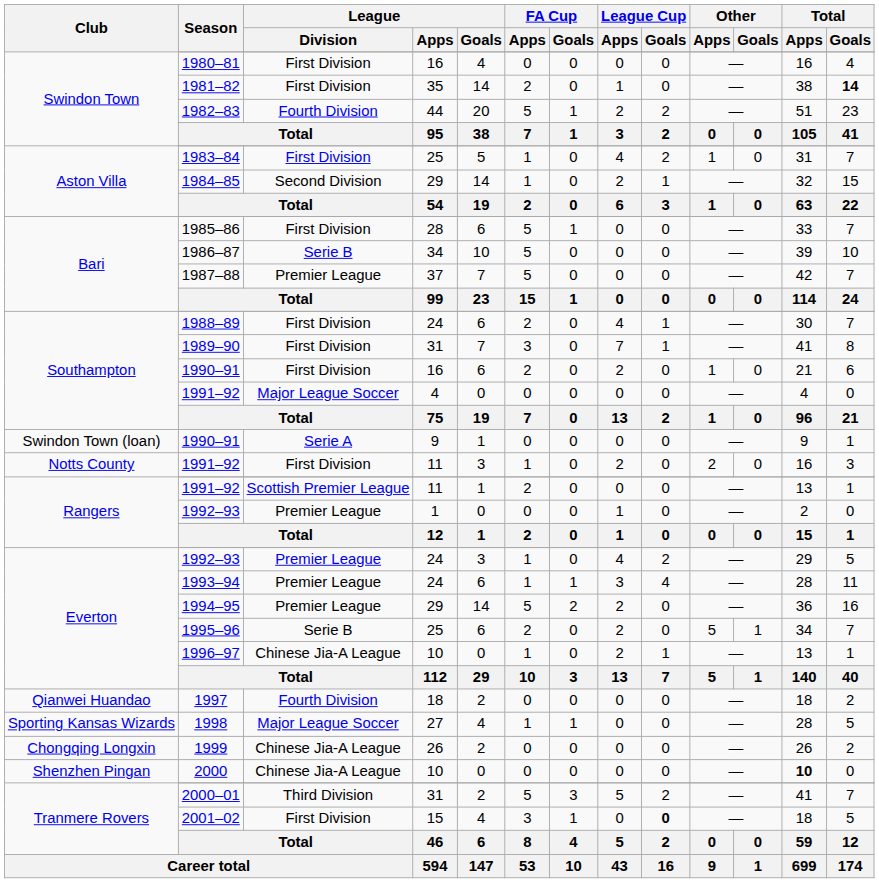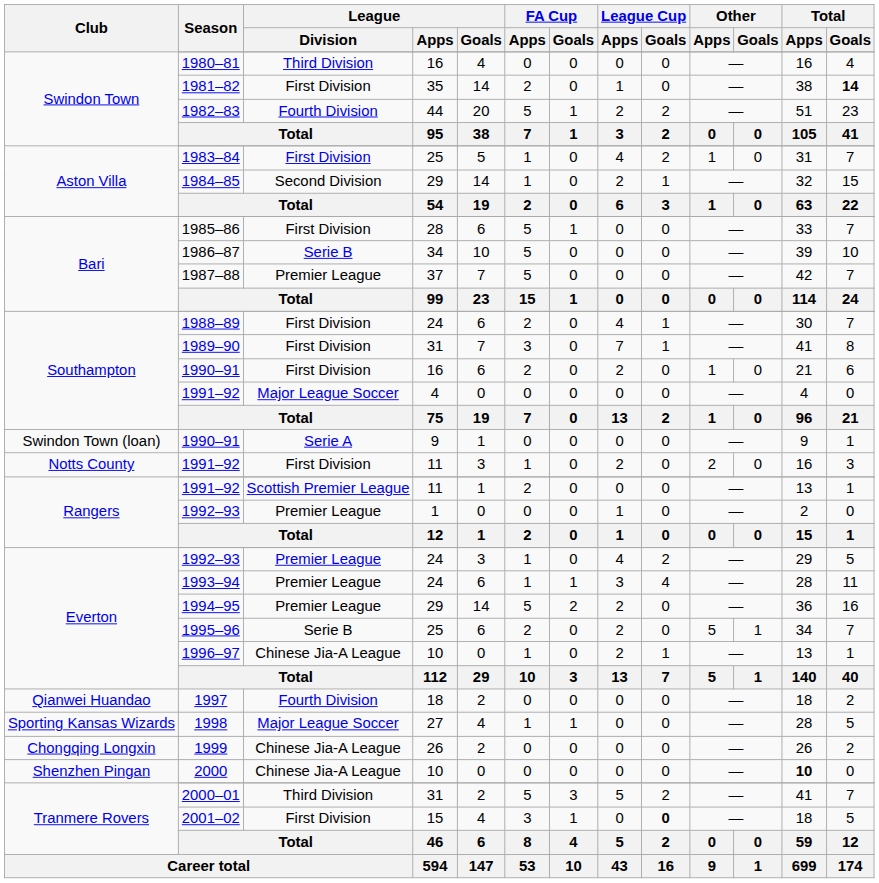 <table class=wikitable style=text-align:center>
 <tr>
 <th rowspan=2>Club</th>
 <th rowspan=2>Season</th>
 <th colspan=3>League</th>
 <th colspan=2><a href='#'>FA Cup</a></th>
 <th colspan=2><a href='#'>League Cup</a></th>
 <th colspan=2>Other</th>
 <th colspan=2>Total</th>
 </tr>
 <tr>
 <th>Division</th>
 <th>Apps</th>
 <th>Goals</th>
 <th>Apps</th>
 <th>Goals</th>
 <th>Apps</th>
 <th>Goals</th>
 <th>Apps</th>
 <th>Goals</th>
 <th>Apps</th>
 <th>Goals</th>
 </tr>
 <tr>
 <td rowspan=5><a href='#'>Swindon Town</a></td>
 </tr>
 <tr>
 <td><a href='#'>1980–81</a></td>
-<td>First Division</td>
+<td><a href='#'>Third Division</a></td>
 <td>16</td>
 <td>4</td>
 <td>0</td>
 <td>0</td>
 <td>0</td>
 <td>0</td>
 <td colspan=2>—</td>
 <td>16</td>
 <td>4</td>
 </tr>
 <tr>
 <td><a href='#'>1981–82</a></td>
 <td>First Division</td>
 <td>35</td>
 <td>14</td>
 <td>2</td>
 <td>0</td>
 <td>1</td>
 <td>0</td>
 <td colspan=2>—</td>
 <td>38</td>
 <td><strong>14</strong></td>
 </tr>
 <tr>
 <td><a href='#'>1982–83</a></td>
 <td><a href='#'>Fourth Division</a></td>
 <td>44</td>
 <td>20</td>
 <td>5</td>
 <td>1</td>
 <td>2</td>
 <td>2</td>
 <td colspan=2>—</td>
 <td>51</td>
 <td>23</td>
 </tr>
 <tr>
 <th colspan=2>Total</th>
 <th>95</th>
 <th>38</th>
 <th>7</th>
 <th>1</th>
 <th>3</th>
 <th>2</th>
 <th>0</th>
 <th>0</th>
 <th>105</th>
 <th>41</th>
 </tr>
 <tr>
 <td rowspan=4><a href='#'>Aston Villa</a></td>
 </tr>
 <tr>
 <td><a href='#'>1983–84</a></td>
 <td><a href='#'>First Division</a></td>
 <td>25</td>
 <td>5</td>
 <td>1</td>
 <td>0</td>
 <td>4</td>
 <td>2</td>
 <td>1</td>
 <td>0</td>
 <td>31</td>
 <td>7</td>
 </tr>
 <tr>
 <td><a href='#'>1984–85</a></td>
 <td>Second Division</td>
 <td>29</td>
 <td>14</td>
 <td>1</td>
 <td>0</td>
 <td>2</td>
 <td>1</td>
 <td colspan=2>—</td>
 <td>32</td>
 <td>15</td>
 </tr>
 <tr>
 <th colspan=2>Total</th>
 <th>54</th>
 <th>19</th>
 <th>2</th>
 <th>0</th>
 <th>6</th>
 <th>3</th>
 <th>1</th>
 <th>0</th>
 <th>63</th>
 <th>22</th>
 </tr>
 <tr>
 <td rowspan=5><a href='#'>Bari</a></td>
 </tr>
 <tr>
 <td>1985–86</td>
 <td>First Division</td>
 <td>28</td>
 <td>6</td>
 <td>5</td>
 <td>1</td>
 <td>0</td>
 <td>0</td>
 <td colspan=2>—</td>
 <td>33</td>
 <td>7</td>
 </tr>
 <tr>
 <td>1986–87</td>
 <td><a href='#'>Serie B</a></td>
 <td>34</td>
 <td>10</td>
 <td>5</td>
 <td>0</td>
 <td>0</td>
 <td>0</td>
 <td colspan=2>—</td>
 <td>39</td>
 <td>10</td>
 </tr>
 <tr>
 <td>1987–88</td>
 <td>Premier League</td>
 <td>37</td>
 <td>7</td>
 <td>5</td>
 <td>0</td>
 <td>0</td>
 <td>0</td>
 <td colspan=2>—</td>
 <td>42</td>
 <td>7</td>
 </tr>
 <tr>
 <th colspan=2>Total</th>
 <th>99</th>
 <th>23</th>
 <th>15</th>
 <th>1</th>
 <th>0</th>
 <th>0</th>
 <th>0</th>
 <th>0</th>
 <th>114</th>
 <th>24</th>
 </tr>
 <tr>
 <td rowspan=6><a href='#'>Southampton</a></td>
 </tr>
 <tr>
 <td><a href='#'>1988–89</a></td>
 <td>First Division</td>
 <td>24</td>
 <td>6</td>
 <td>2</td>
 <td>0</td>
 <td>4</td>
 <td>1</td>
 <td colspan=2>—</td>
 <td>30</td>
 <td>7</td>
 </tr>
 <tr>
 <td><a href='#'>1989–90</a></td>
 <td>First Division</td>
 <td>31</td>
 <td>7</td>
 <td>3</td>
 <td>0</td>
 <td>7</td>
 <td>1</td>
 <td colspan=2>—</td>
 <td>41</td>
 <td>8</td>
 </tr>
 <tr>
 <td><a href='#'>1990–91</a></td>
 <td>First Division</td>
 <td>16</td>
 <td>6</td>
 <td>2</td>
 <td>0</td>
 <td>2</td>
 <td>0</td>
 <td>1</td>
 <td>0</td>
 <td>21</td>
 <td>6</td>
 </tr>
 <tr>
 <td><a href='#'>1991–92</a></td>
 <td><a href='#'>Major League Soccer</a></td>
 <td>4</td>
 <td>0</td>
 <td>0</td>
 <td>0</td>
 <td>0</td>
 <td>0</td>
 <td colspan=2>—</td>
 <td>4</td>
 <td>0</td>
 </tr>
 <tr>
 <th colspan=2>Total</th>
 <th>75</th>
 <th>19</th>
 <th>7</th>
 <th>0</th>
 <th>13</th>
 <th>2</th>
 <th>1</th>
 <th>0</th>
 <th>96</th>
 <th>21</th>
 </tr>
 <tr>
 <td>Swindon Town (loan)</td>
 <td><a href='#'>1990–91</a></td>
 <td><a href='#'>Serie A</a></td>
 <td>9</td>
 <td>1</td>
 <td>0</td>
 <td>0</td>
 <td>0</td>
 <td>0</td>
 <td colspan=2>—</td>
 <td>9</td>
 <td>1</td>
 </tr>
 <tr>
 <td><a href='#'>Notts County</a></td>
 <td><a href='#'>1991–92</a></td>
 <td>First Division</td>
 <td>11</td>
 <td>3</td>
 <td>1</td>
 <td>0</td>
 <td>2</td>
 <td>0</td>
 <td>2</td>
 <td>0</td>
 <td>16</td>
 <td>3</td>
 </tr>
 <tr>
 <td rowspan=4><a href='#'>Rangers</a></td>
 </tr>
 <tr>
 <td><a href='#'>1991–92</a></td>
 <td><a href='#'>Scottish Premier League</a></td>
 <td>11</td>
 <td>1</td>
 <td>2</td>
 <td>0</td>
 <td>0</td>
 <td>0</td>
 <td colspan=2>—</td>
 <td>13</td>
 <td>1</td>
 </tr>
 <tr>
 <td><a href='#'>1992–93</a></td>
 <td>Premier League</td>
 <td>1</td>
 <td>0</td>
 <td>0</td>
 <td>0</td>
 <td>1</td>
 <td>0</td>
 <td colspan=2>—</td>
 <td>2</td>
 <td>0</td>
 </tr>
 <tr>
 <th colspan=2>Total</th>
 <th>12</th>
 <th>1</th>
 <th>2</th>
 <th>0</th>
 <th>1</th>
 <th>0</th>
 <th>0</th>
 <th>0</th>
 <th>15</th>
 <th>1</th>
 </tr>
 <tr>
 <td rowspan=7><a href='#'>Everton</a></td>
 </tr>
 <tr>
 <td><a href='#'>1992–93</a></td>
 <td><a href='#'>Premier League</a></td>
 <td>24</td>
 <td>3</td>
 <td>1</td>
 <td>0</td>
 <td>4</td>
 <td>2</td>
 <td colspan=2>—</td>
 <td>29</td>
 <td>5</td>
 </tr>
 <tr>
 <td><a href='#'>1993–94</a></td>
 <td>Premier League</td>
 <td>24</td>
 <td>6</td>
 <td>1</td>
 <td>1</td>
 <td>3</td>
 <td>4</td>
 <td colspan=2>—</td>
 <td>28</td>
 <td>11</td>
 </tr>
 <tr>
 <td><a href='#'>1994–95</a></td>
 <td>Premier League</td>
 <td>29</td>
 <td>14</td>
 <td>5</td>
 <td>2</td>
 <td>2</td>
 <td>0</td>
 <td colspan=2>—</td>
 <td>36</td>
 <td>16</td>
 </tr>
 <tr>
 <td><a href='#'>1995–96</a></td>
 <td>Serie B</td>
 <td>25</td>
 <td>6</td>
 <td>2</td>
 <td>0</td>
 <td>2</td>
 <td>0</td>
 <td>5</td>
 <td>1</td>
 <td>34</td>
 <td>7</td>
 </tr>
 <tr>
 <td><a href='#'>1996–97</a></td>
 <td>Chinese Jia-A League</td>
 <td>10</td>
 <td>0</td>
 <td>1</td>
 <td>0</td>
 <td>2</td>
 <td>1</td>
 <td colspan=2>—</td>
 <td>13</td>
 <td>1</td>
 </tr>
 <tr>
 <th colspan=2>Total</th>
 <th>112</th>
 <th>29</th>
 <th>10</th>
 <th>3</th>
 <th>13</th>
 <th>7</th>
 <th>5</th>
 <th>1</th>
 <th>140</th>
 <th>40</th>
 </tr>
 <tr>
 <td><a href='#'>Qianwei Huandao</a></td>
 <td><a href='#'>1997</a></td>
 <td><a href='#'>Fourth Division</a></td>
 <td>18</td>
 <td>2</td>
 <td>0</td>
 <td>0</td>
 <td>0</td>
 <td>0</td>
 <td colspan=2>—</td>
 <td>18</td>
 <td>2</td>
 </tr>
 <tr>
 <td><a href='#'>Sporting Kansas Wizards</a></td>
 <td><a href='#'>1998</a></td>
 <td><a href='#'>Major League Soccer</a></td>
 <td>27</td>
 <td>4</td>
 <td>1</td>
 <td>1</td>
 <td>0</td>
 <td>0</td>
 <td colspan=2>—</td>
 <td>28</td>
 <td>5</td>
 </tr>
 <tr>
 <td><a href='#'>Chongqing Longxin</a></td>
 <td><a href='#'>1999</a></td>
 <td>Chinese Jia-A League</td>
 <td>26</td>
 <td>2</td>
 <td>0</td>
 <td>0</td>
 <td>0</td>
 <td>0</td>
 <td colspan=2>—</td>
 <td>26</td>
 <td>2</td>
 </tr>
 <tr>
 <td><a href='#'>Shenzhen Pingan</a></td>
 <td><a href='#'>2000</a></td>
 <td>Chinese Jia-A League</td>
 <td>10</td>
 <td>0</td>
 <td>0</td>
 <td>0</td>
 <td>0</td>
 <td>0</td>
 <td colspan=2>—</td>
 <td><strong>10</strong></td>
 <td>0</td>
 </tr>
 <tr>
 <td rowspan=4><a href='#'>Tranmere Rovers</a></td>
 </tr>
 <tr>
 <td><a href='#'>2000–01</a></td>
 <td>Third Division</td>
 <td>31</td>
 <td>2</td>
 <td>5</td>
 <td>3</td>
 <td>5</td>
 <td>2</td>
 <td colspan=2>—</td>
 <td>41</td>
 <td>7</td>
 </tr>
 <tr>
 <td><a href='#'>2001–02</a></td>
 <td>First Division</td>
 <td>15</td>
 <td>4</td>
 <td>3</td>
 <td>1</td>
 <td>0</td>
 <td><strong>0</strong></td>
 <td colspan=2>—</td>
 <td>18</td>
 <td>5</td>
 </tr>
 <tr>
 <th colspan=2>Total</th>
 <th>46</th>
 <th>6</th>
 <th>8</th>
 <th>4</th>
 <th>5</th>
 <th>2</th>
 <th>0</th>
 <th>0</th>
 <th>59</th>
 <th>12</th>
 </tr>
 <tr>
 <th colspan=3>Career total</th>
 <th>594</th>
 <th>147</th>
 <th>53</th>
 <th>10</th>
 <th>43</th>
 <th>16</th>
 <th>9</th>
 <th>1</th>
 <th>699</th>
 <th>174</th>
 </tr>
 </table>
